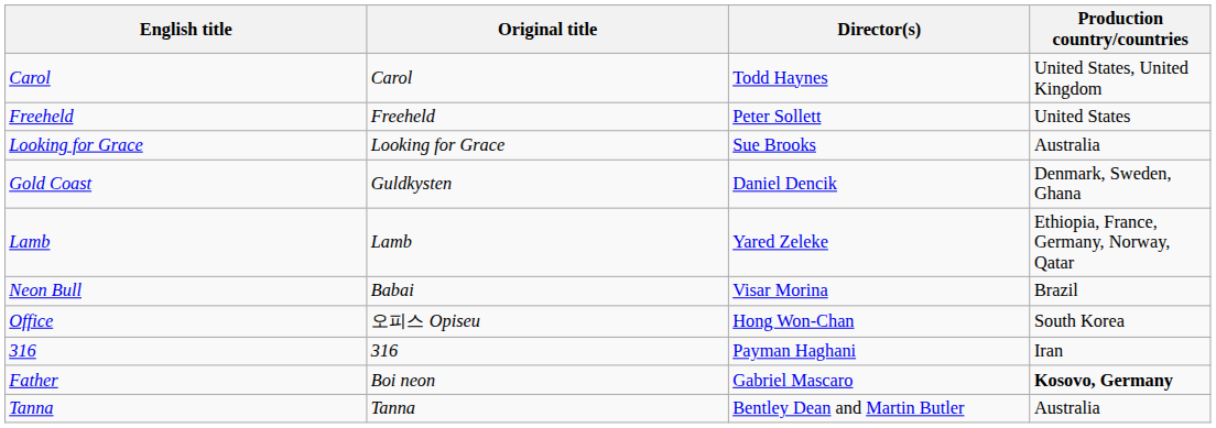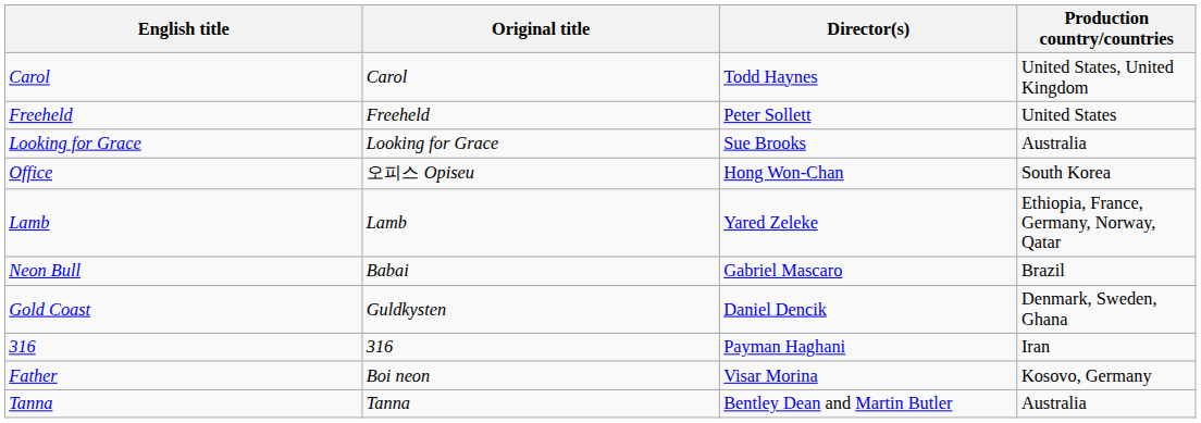 <table class="sortable wikitable" width="85%" cellpadding="5">
 <tr>
 <th width="30%">English title</th>
 <th width="30%">Original title</th>
 <th width="25%">Director(s)</th>
 <th width="15%">Production country/countries</th>
 </tr>
 <tr>
 <td><em><a href='#'>Carol</a></em></td>
 <td><em>Carol</em></td>
 <td><a href='#'>Todd Haynes</a></td>
 <td>United States, United Kingdom</td>
 </tr>
 <tr>
 <td><em><a href='#'>Freeheld</a></em></td>
 <td><em>Freeheld</em></td>
 <td><a href='#'>Peter Sollett</a></td>
 <td>United States</td>
 </tr>
 <tr>
 <td><em><a href='#'>Looking for Grace</a></em></td>
 <td><em>Looking for Grace</em></td>
 <td><a href='#'>Sue Brooks</a></td>
 <td>Australia</td>
 </tr>
 <tr>
-<td><em><a href='#'>Gold Coast</a></em></td>
-<td><em>Guldkysten</em></td>
-<td><a href='#'>Daniel Dencik</a></td>
-<td>Denmark, Sweden, Ghana</td>
+<td><em><a href='#'>Office</a></em></td>
+<td>오피스 <em>Opiseu</em></td>
+<td><a href='#'>Hong Won-Chan</a></td>
+<td>South Korea</td>
 </tr>
 <tr>
 <td><em><a href='#'>Lamb</a></em></td>
 <td><em>Lamb</em></td>
 <td><a href='#'>Yared Zeleke</a></td>
 <td>Ethiopia, France, Germany, Norway, Qatar</td>
 </tr>
 <tr>
 <td><em><a href='#'>Neon Bull</a></em></td>
 <td><em>Babai</em></td>
-<td><a href='#'>Visar Morina</a></td>
+<td><a href='#'>Gabriel Mascaro</a></td>
 <td>Brazil</td>
 </tr>
 <tr>
-<td><em><a href='#'>Office</a></em></td>
-<td>오피스 <em>Opiseu</em></td>
-<td><a href='#'>Hong Won-Chan</a></td>
-<td>South Korea</td>
+<td><em><a href='#'>Gold Coast</a></em></td>
+<td><em>Guldkysten</em></td>
+<td><a href='#'>Daniel Dencik</a></td>
+<td>Denmark, Sweden, Ghana</td>
 </tr>
 <tr>
 <td><em><a href='#'>316</a></em></td>
 <td><em>316</em></td>
 <td><a href='#'>Payman Haghani</a></td>
 <td>Iran</td>
 </tr>
 <tr>
 <td><em><a href='#'>Father</a></em></td>
 <td><em>Boi neon</em></td>
-<td><a href='#'>Gabriel Mascaro</a></td>
-<td><strong>Kosovo, Germany</strong></td>
+<td><a href='#'>Visar Morina</a></td>
+<td>Kosovo, Germany</td>
 </tr>
 <tr>
 <td><em><a href='#'>Tanna</a></em></td>
 <td><em>Tanna</em></td>
 <td><a href='#'>Bentley Dean</a> and <a href='#'>Martin Butler</a></td>
 <td>Australia</td>
 </tr>
 </table>
